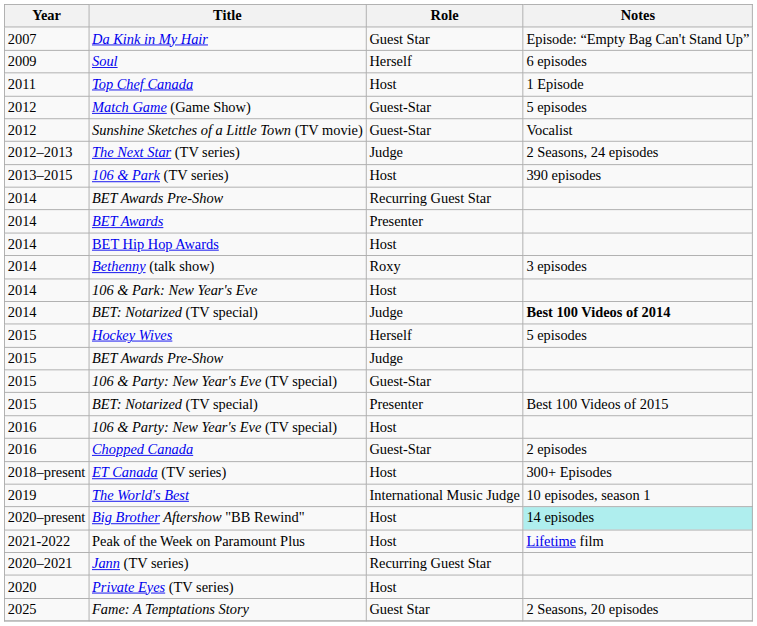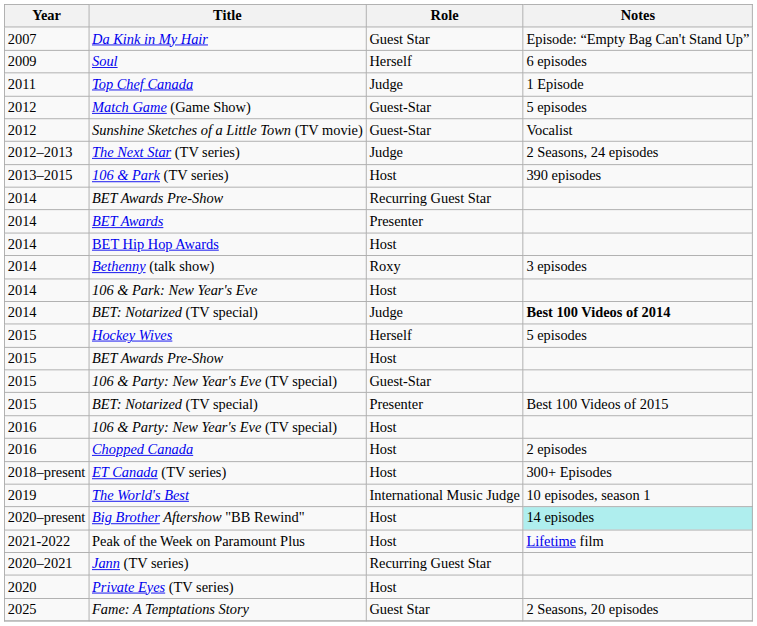 <table class="wikitable sortable">
 <tr>
 <th>Year</th>
 <th>Title</th>
 <th>Role</th>
 <th class="unsortable">Notes</th>
 </tr>
 <tr>
 <td>2007</td>
 <td><em><a href='#'>Da Kink in My Hair</a></em></td>
 <td>Guest Star</td>
 <td>Episode: “Empty Bag Can't Stand Up”</td>
 </tr>
 <tr>
 <td>2009</td>
 <td><em><a href='#'>Soul</a></em></td>
 <td>Herself</td>
 <td>6 episodes</td>
 </tr>
 <tr>
 <td>2011</td>
 <td><em><a href='#'>Top Chef Canada</a></em></td>
-<td>Host</td>
+<td>Judge</td>
 <td>1 Episode</td>
 </tr>
 <tr>
 <td>2012</td>
 <td><em><a href='#'>Match Game</a></em> (Game Show)</td>
 <td>Guest-Star</td>
 <td>5 episodes</td>
 </tr>
 <tr>
 <td>2012</td>
 <td><em>Sunshine Sketches of a Little Town</em> (TV movie)</td>
 <td>Guest-Star</td>
 <td>Vocalist</td>
 </tr>
 <tr>
 <td>2012–2013</td>
 <td data-sort-value="Next Star, The"><em><a href='#'>The Next Star</a></em> (TV series)</td>
 <td>Judge</td>
 <td>2 Seasons, 24 episodes</td>
 </tr>
 <tr>
 <td>2013–2015</td>
 <td><em><a href='#'>106 & Park</a></em> (TV series)</td>
 <td>Host</td>
 <td>390 episodes</td>
 </tr>
 <tr>
 <td>2014</td>
 <td><em>BET Awards Pre-Show</em></td>
 <td>Recurring Guest Star</td>
 <td></td>
 </tr>
 <tr>
 <td>2014</td>
 <td><em><a href='#'>BET Awards</a></em></td>
 <td>Presenter</td>
 <td></td>
 </tr>
 <tr>
 <td>2014</td>
 <td><a href='#'>BET Hip Hop Awards</a></td>
 <td>Host</td>
 <td></td>
 </tr>
 <tr>
 <td>2014</td>
 <td><em><a href='#'>Bethenny</a></em> (talk show)</td>
 <td>Roxy</td>
 <td>3 episodes</td>
 </tr>
 <tr>
 <td>2014</td>
 <td><em>106 & Park: New Year's Eve</em></td>
 <td>Host</td>
 <td></td>
 </tr>
 <tr>
 <td>2014</td>
 <td><em>BET: Notarized</em> (TV special)</td>
 <td>Judge</td>
 <td><strong>Best 100 Videos of 2014</strong></td>
 </tr>
 <tr>
 <td>2015</td>
 <td><em><a href='#'>Hockey Wives</a></em></td>
 <td>Herself</td>
 <td>5 episodes</td>
 </tr>
 <tr>
 <td>2015</td>
 <td><em>BET Awards Pre-Show</em></td>
-<td>Judge</td>
+<td>Host</td>
 <td></td>
 </tr>
 <tr>
 <td>2015</td>
 <td><em>106 & Party: New Year's Eve</em> (TV special)</td>
 <td>Guest-Star</td>
 <td></td>
 </tr>
 <tr>
 <td>2015</td>
 <td><em>BET: Notarized</em> (TV special)</td>
 <td>Presenter</td>
 <td>Best 100 Videos of 2015</td>
 </tr>
 <tr>
 <td>2016</td>
 <td><em>106 & Party: New Year's Eve</em> (TV special)</td>
 <td>Host</td>
 <td></td>
 </tr>
 <tr>
 <td>2016</td>
 <td><em><a href='#'>Chopped Canada</a></em></td>
-<td>Guest-Star</td>
+<td>Host</td>
 <td>2 episodes</td>
 </tr>
 <tr>
 <td>2018–present</td>
 <td><em><a href='#'>ET Canada</a></em> (TV series)</td>
 <td>Host</td>
 <td>300+ Episodes</td>
 </tr>
 <tr>
 <td>2019</td>
 <td data-sort-value="World's Best, The"><em><a href='#'>The World's Best</a></em></td>
 <td>International Music Judge</td>
 <td>10 episodes, season 1</td>
 </tr>
 <tr>
 <td>2020–present</td>
 <td><em><a href='#'>Big Brother</a> Aftershow</em> "BB Rewind"</td>
 <td>Host</td>
 <td style="background: paleturquoise;">14 episodes</td>
 </tr>
 <tr>
 <td>2021-2022</td>
 <td>Peak of the Week on Paramount Plus</td>
 <td>Host</td>
 <td><a href='#'>Lifetime</a> film</td>
 </tr>
 <tr>
 <td>2020–2021</td>
 <td><em><a href='#'>Jann</a></em> (TV series)</td>
 <td>Recurring Guest Star</td>
 <td></td>
 </tr>
 <tr>
 <td>2020</td>
 <td><em><a href='#'>Private Eyes</a></em> (TV series)</td>
 <td>Host</td>
 <td></td>
 </tr>
 <tr>
 <td>2025</td>
 <td><em>Fame: A Temptations Story</em></td>
 <td>Guest Star</td>
 <td>2 Seasons, 20 episodes</td>
 </tr>
 <tr>
 </tr>
 </table>
